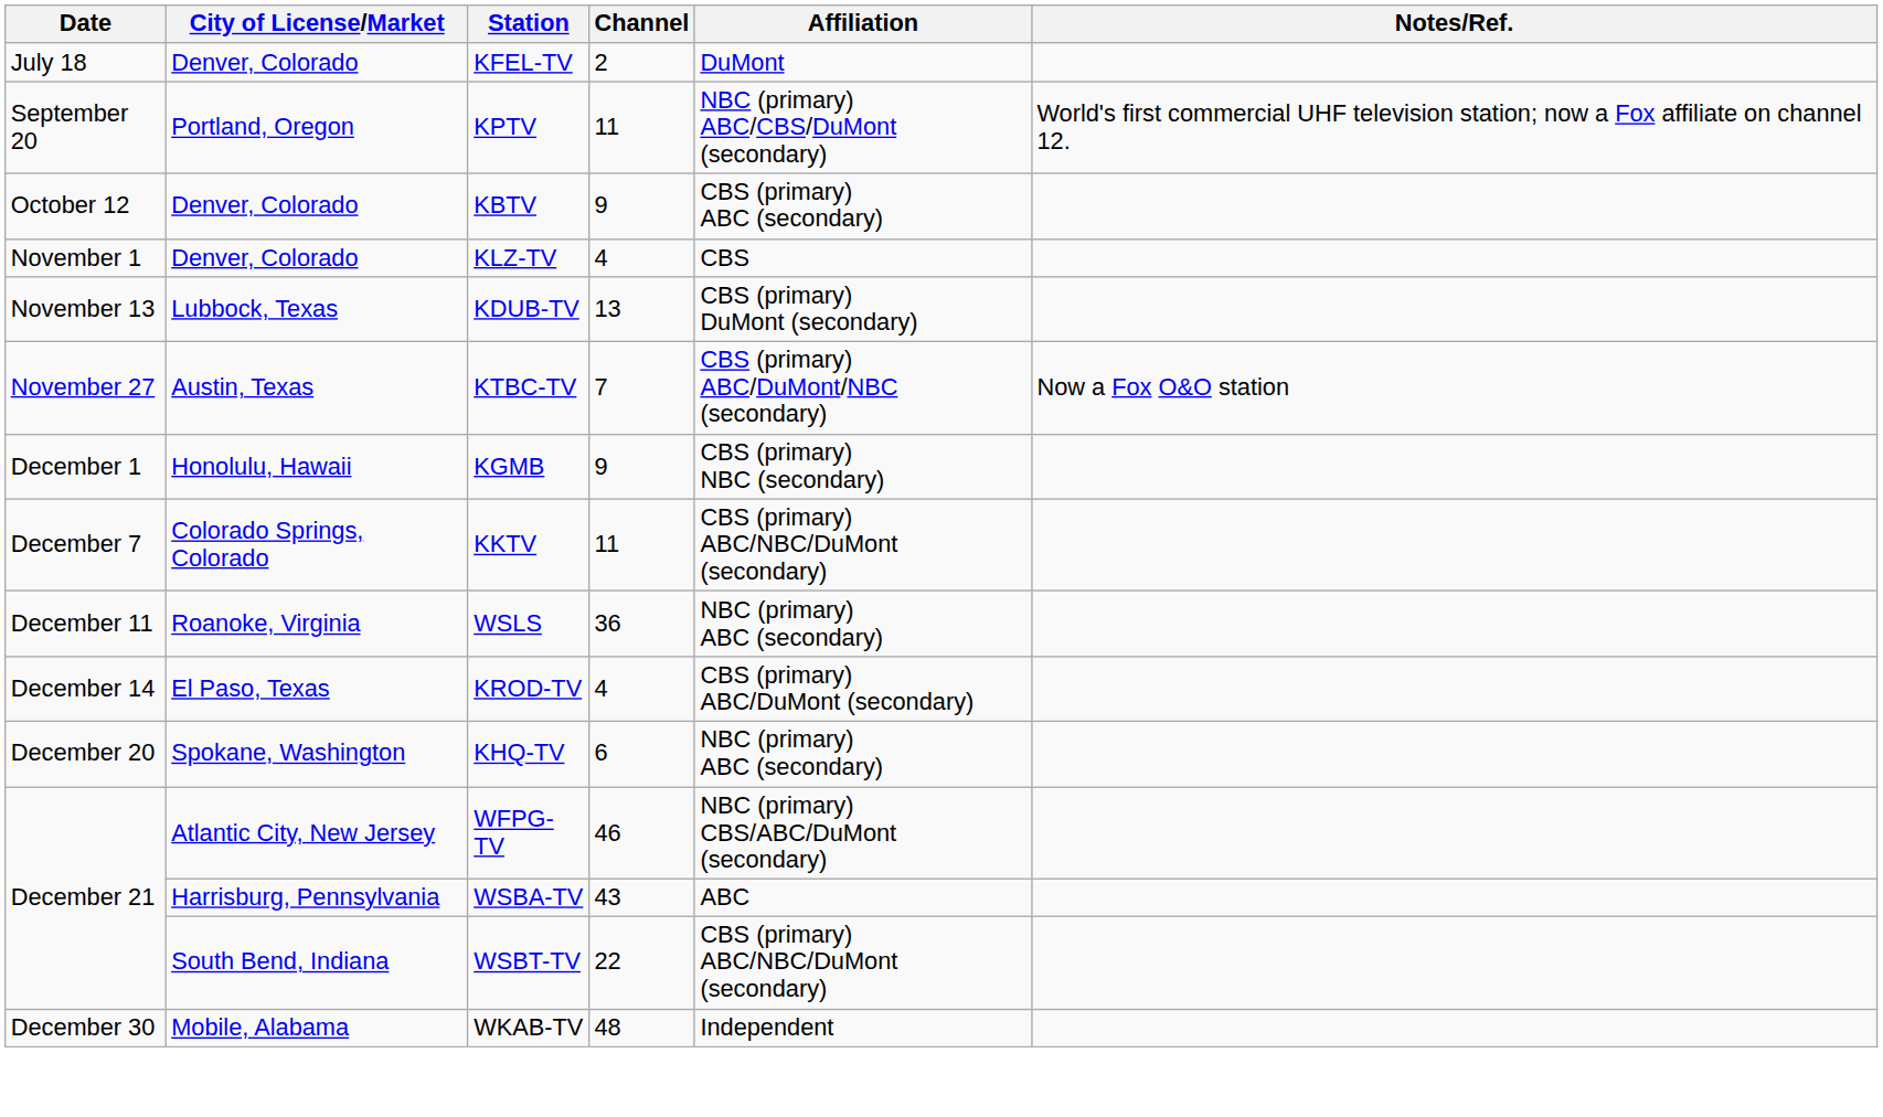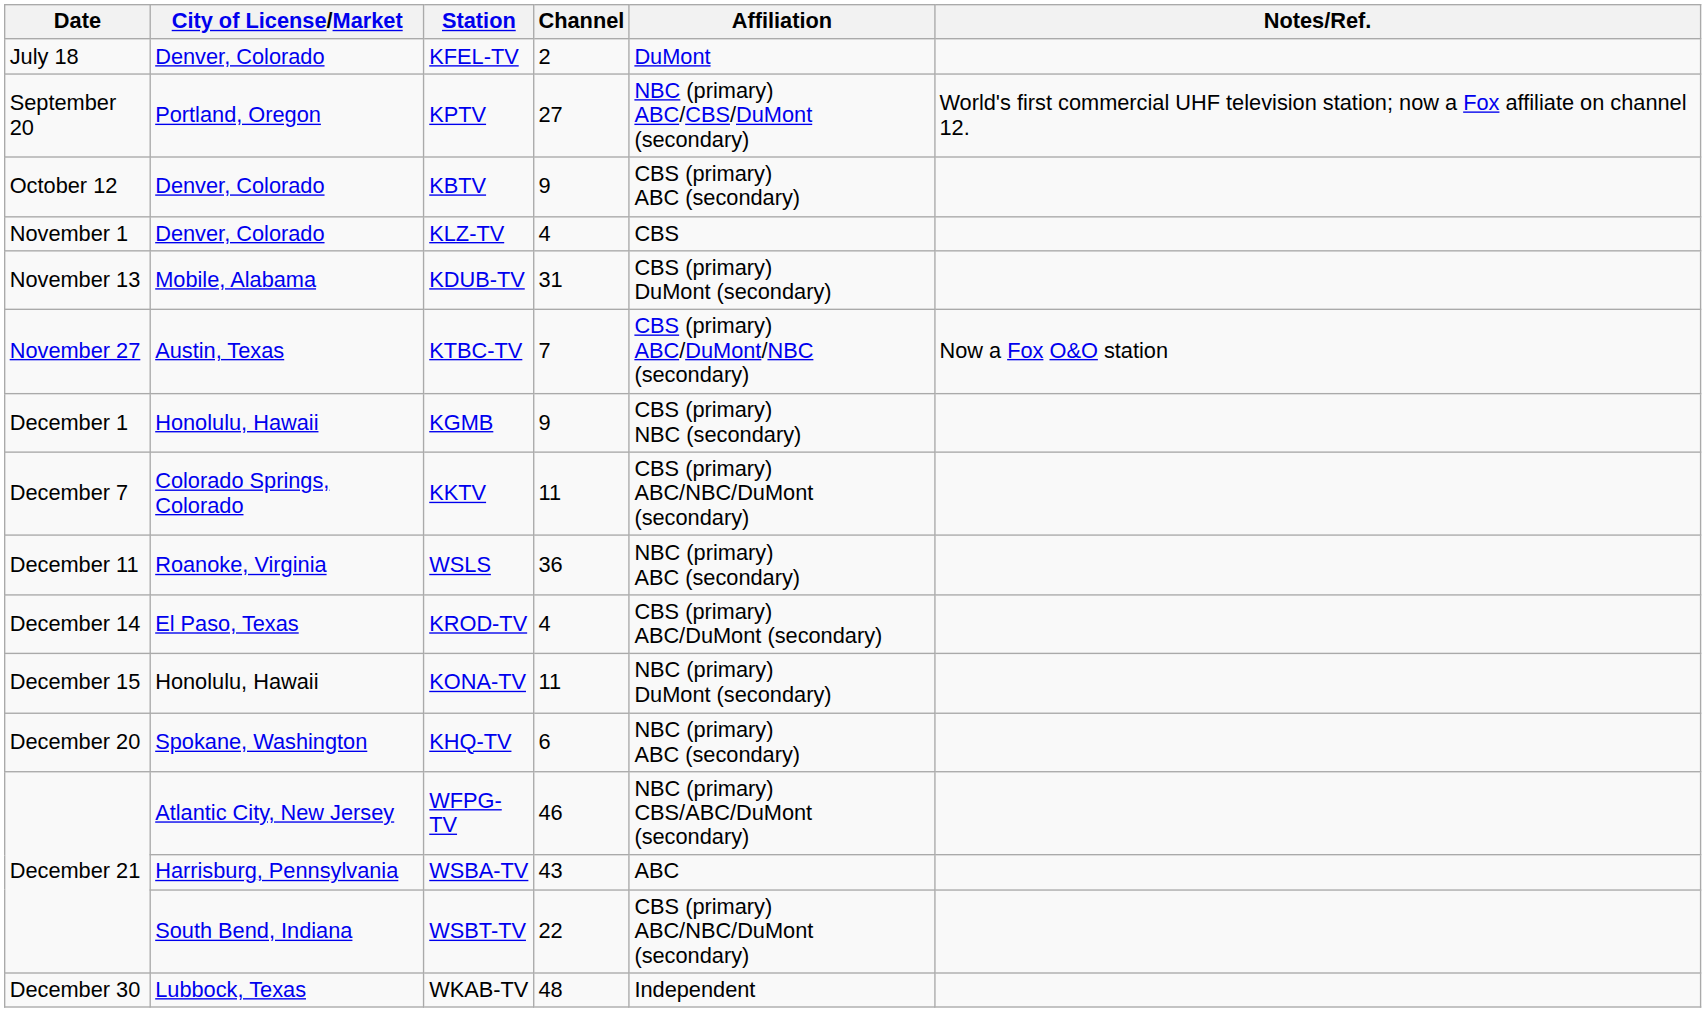 <table class="wikitable">
 <tr>
 <th>Date</th>
 <th><a href='#'>City of License</a>/<a href='#'>Market</a></th>
 <th><a href='#'>Station</a></th>
 <th>Channel</th>
 <th>Affiliation</th>
 <th>Notes/Ref.</th>
 </tr>
 <tr>
 <td>July 18</td>
 <td><a href='#'>Denver, Colorado</a></td>
 <td><a href='#'>KFEL-TV</a></td>
 <td>2</td>
 <td><a href='#'>DuMont</a></td>
 <td></td>
 </tr>
 <tr>
 <td>September 20</td>
 <td><a href='#'>Portland, Oregon</a></td>
 <td><a href='#'>KPTV</a></td>
-<td>11</td>
+<td>27</td>
 <td><a href='#'>NBC</a> (primary) <br> <a href='#'>ABC</a>/<a href='#'>CBS</a>/<a href='#'>DuMont</a> (secondary)</td>
 <td>World's first commercial UHF television station; now a <a href='#'>Fox</a> affiliate on channel 12.</td>
 </tr>
 <tr>
 <td>October 12</td>
 <td><a href='#'>Denver, Colorado</a></td>
 <td><a href='#'>KBTV</a></td>
 <td>9</td>
 <td>CBS (primary) <br> ABC (secondary)</td>
 <td></td>
 </tr>
 <tr>
 <td>November 1</td>
 <td><a href='#'>Denver, Colorado</a></td>
 <td><a href='#'>KLZ-TV</a></td>
 <td>4</td>
 <td>CBS</td>
 <td></td>
 </tr>
 <tr>
 <td>November 13</td>
-<td><a href='#'>Lubbock, Texas</a></td>
+<td><a href='#'>Mobile, Alabama</a></td>
 <td><a href='#'>KDUB-TV</a></td>
-<td>13</td>
+<td>31</td>
 <td>CBS (primary) <br> DuMont (secondary)</td>
 <td></td>
 </tr>
 <tr>
 <td><a href='#'>November 27</a></td>
 <td><a href='#'>Austin, Texas</a></td>
 <td><a href='#'>KTBC-TV</a></td>
 <td>7</td>
 <td><a href='#'>CBS</a> (primary) <br> <a href='#'>ABC</a>/<a href='#'>DuMont</a>/<a href='#'>NBC</a> (secondary)</td>
 <td>Now a <a href='#'>Fox</a> <a href='#'>O&O</a> station</td>
 </tr>
 <tr>
 <td>December 1</td>
 <td><a href='#'>Honolulu, Hawaii</a></td>
 <td><a href='#'>KGMB</a></td>
 <td>9</td>
 <td>CBS (primary) <br> NBC (secondary)</td>
 <td></td>
 </tr>
 <tr>
 <td>December 7</td>
 <td><a href='#'>Colorado Springs, Colorado</a></td>
 <td><a href='#'>KKTV</a></td>
 <td>11</td>
 <td>CBS (primary) <br> ABC/NBC/DuMont (secondary)</td>
 <td></td>
 </tr>
 <tr>
 <td>December 11</td>
 <td><a href='#'>Roanoke, Virginia</a></td>
 <td><a href='#'>WSLS</a></td>
 <td>36</td>
 <td>NBC (primary) <br> ABC (secondary)</td>
 <td></td>
 </tr>
 <tr>
 <td>December 14</td>
 <td><a href='#'>El Paso, Texas</a></td>
 <td><a href='#'>KROD-TV</a></td>
 <td>4</td>
 <td>CBS (primary) <br> ABC/DuMont (secondary)</td>
 <td></td>
 </tr>
 <tr>
+<td>December 15</td>
+<td>Honolulu, Hawaii</td>
+<td><a href='#'>KONA-TV</a></td>
+<td>11</td>
+<td>NBC (primary) <br> DuMont (secondary)</td>
+<td></td>
+</tr>
+<tr>
 <td>December 20</td>
 <td><a href='#'>Spokane, Washington</a></td>
 <td><a href='#'>KHQ-TV</a></td>
 <td>6</td>
 <td>NBC (primary) <br> ABC (secondary)</td>
 <td></td>
 </tr>
 <tr>
 <td rowspan=3>December 21</td>
 <td><a href='#'>Atlantic City, New Jersey</a></td>
 <td><a href='#'>WFPG-TV</a></td>
 <td>46</td>
 <td>NBC (primary) <br> CBS/ABC/DuMont (secondary)</td>
 <td></td>
 </tr>
 <tr>
 <td><a href='#'>Harrisburg, Pennsylvania</a></td>
 <td><a href='#'>WSBA-TV</a></td>
 <td>43</td>
 <td>ABC</td>
 <td></td>
 </tr>
 <tr>
 <td><a href='#'>South Bend, Indiana</a></td>
 <td><a href='#'>WSBT-TV</a></td>
 <td>22</td>
 <td>CBS (primary) <br> ABC/NBC/DuMont (secondary)</td>
 <td></td>
 </tr>
 <tr>
 <td>December 30</td>
-<td><a href='#'>Mobile, Alabama</a></td>
+<td><a href='#'>Lubbock, Texas</a></td>
 <td>WKAB-TV</td>
 <td>48</td>
 <td>Independent</td>
 <td></td>
 </tr>
 </table>
